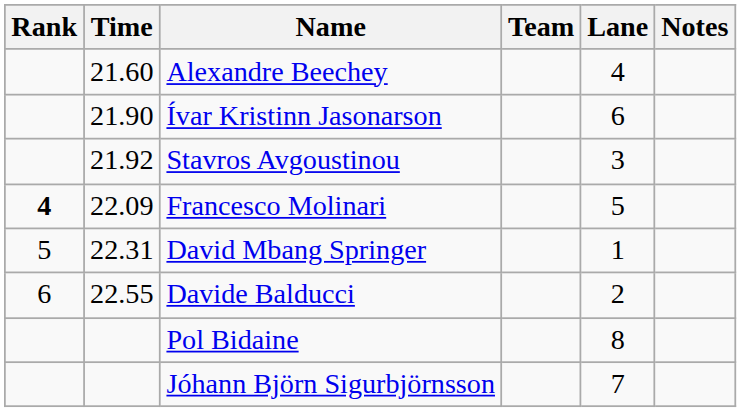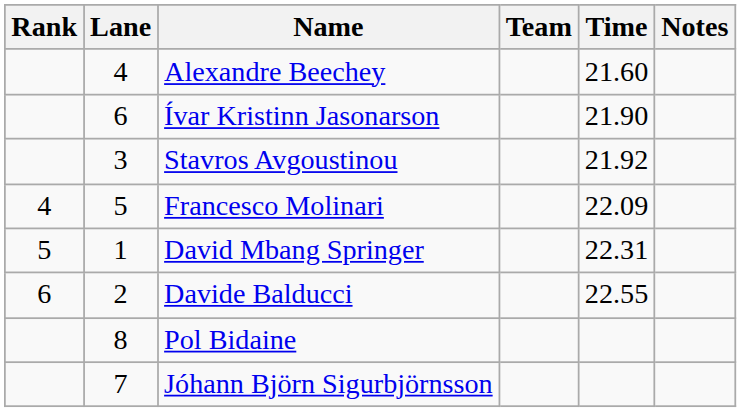 <table class="wikitable sortable" style="text-align:center">
 <tr>
 <th>Rank</th>
-<th>Time</th>
+<th>Lane</th>
 <th>Name</th>
 <th>Team</th>
-<th>Lane</th>
+<th>Time</th>
 <th>Notes</th>
 </tr>
 <tr>
 <td></td>
-<td>21.60</td>
+<td>4</td>
 <td align="left"><a href='#'>Alexandre Beechey</a></td>
 <td align=left></td>
-<td>4</td>
+<td>21.60</td>
 <td></td>
 </tr>
 <tr>
 <td></td>
-<td>21.90</td>
+<td>6</td>
 <td align="left"><a href='#'>Ívar Kristinn Jasonarson</a></td>
 <td align=left></td>
-<td>6</td>
+<td>21.90</td>
 <td></td>
 </tr>
 <tr>
 <td></td>
-<td>21.92</td>
+<td>3</td>
 <td align="left"><a href='#'>Stavros Avgoustinou</a></td>
 <td align=left></td>
-<td>3</td>
+<td>21.92</td>
 <td></td>
 </tr>
 <tr>
-<td><strong>4</strong></td>
-<td>22.09</td>
+<td>4</td>
+<td>5</td>
 <td align="left"><a href='#'>Francesco Molinari</a></td>
 <td align=left></td>
-<td>5</td>
+<td>22.09</td>
 <td></td>
 </tr>
 <tr>
 <td>5</td>
-<td>22.31</td>
+<td>1</td>
 <td align="left"><a href='#'>David Mbang Springer</a></td>
 <td align=left></td>
-<td>1</td>
+<td>22.31</td>
 <td></td>
 </tr>
 <tr>
 <td>6</td>
-<td>22.55</td>
+<td>2</td>
 <td align="left"><a href='#'>Davide Balducci</a></td>
 <td align=left></td>
-<td>2</td>
+<td>22.55</td>
 <td></td>
 </tr>
 <tr>
 <td></td>
-<td></td>
+<td>8</td>
 <td align="left"><a href='#'>Pol Bidaine</a></td>
 <td align=left></td>
-<td>8</td>
+<td></td>
 <td></td>
 </tr>
 <tr>
 <td></td>
-<td></td>
+<td>7</td>
 <td align="left"><a href='#'>Jóhann Björn Sigurbjörnsson</a></td>
 <td align=left></td>
-<td>7</td>
+<td></td>
 <td></td>
 </tr>
 </table>
